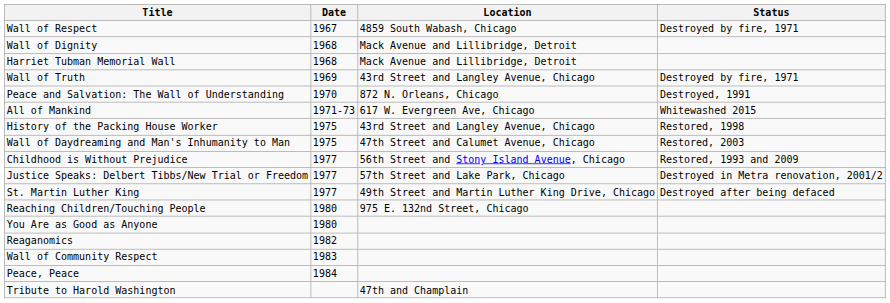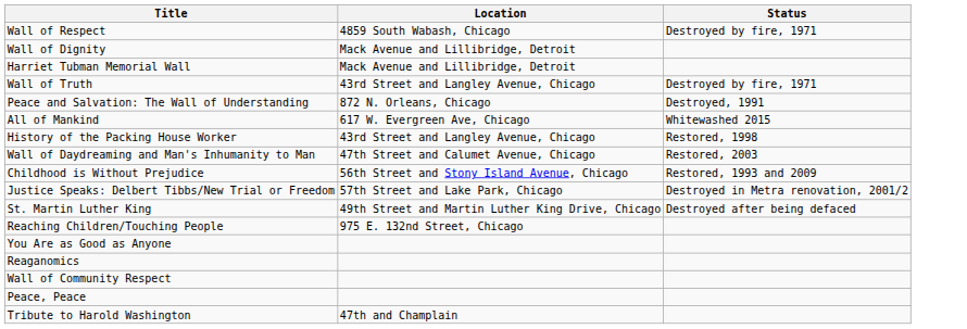 <table class="wikitable sortable" border="1">
 <tr>
 <th>Title</th>
-<th>Date</th>
 <th>Location</th>
 <th>Status</th>
 </tr>
 <tr>
 <td>Wall of Respect</td>
-<td>1967</td>
 <td>4859 South Wabash, Chicago</td>
 <td>Destroyed by fire, 1971</td>
 </tr>
 <tr>
 <td>Wall of Dignity</td>
-<td>1968</td>
 <td>Mack Avenue and Lillibridge, Detroit</td>
 <td></td>
 </tr>
 <tr>
 <td>Harriet Tubman Memorial Wall</td>
-<td>1968</td>
 <td>Mack Avenue and Lillibridge, Detroit</td>
 <td></td>
 </tr>
 <tr>
 <td>Wall of Truth</td>
-<td>1969</td>
 <td>43rd Street and Langley Avenue, Chicago</td>
 <td>Destroyed by fire, 1971</td>
 </tr>
 <tr>
 <td>Peace and Salvation: The Wall of Understanding</td>
-<td>1970</td>
 <td>872 N. Orleans, Chicago</td>
 <td>Destroyed, 1991</td>
 </tr>
 <tr>
 <td>All of Mankind</td>
-<td>1971-73</td>
 <td>617 W. Evergreen Ave, Chicago</td>
 <td>Whitewashed 2015</td>
 </tr>
 <tr>
 <td>History of the Packing House Worker</td>
-<td>1975</td>
 <td>43rd Street and Langley Avenue, Chicago</td>
 <td>Restored, 1998</td>
 </tr>
 <tr>
 <td>Wall of Daydreaming and Man's Inhumanity to Man</td>
-<td>1975</td>
 <td>47th Street and Calumet Avenue, Chicago</td>
 <td>Restored, 2003</td>
 </tr>
 <tr>
 <td>Childhood is Without Prejudice</td>
-<td>1977</td>
 <td>56th Street and <a href='#'>Stony Island Avenue</a>, Chicago</td>
 <td>Restored, 1993 and 2009</td>
 </tr>
 <tr>
 <td>Justice Speaks: Delbert Tibbs/New Trial or Freedom</td>
-<td>1977</td>
 <td>57th Street and Lake Park, Chicago</td>
 <td>Destroyed in Metra renovation, 2001/2</td>
 </tr>
 <tr>
 <td>St. Martin Luther King</td>
-<td>1977</td>
 <td>49th Street and Martin Luther King Drive, Chicago</td>
 <td>Destroyed after being defaced</td>
 </tr>
 <tr>
 <td>Reaching Children/Touching People</td>
-<td>1980</td>
 <td>975 E. 132nd Street, Chicago</td>
 <td></td>
 </tr>
 <tr>
 <td>You Are as Good as Anyone</td>
-<td>1980</td>
 <td></td>
 <td></td>
 </tr>
 <tr>
 <td>Reaganomics</td>
-<td>1982</td>
 <td></td>
 <td></td>
 </tr>
 <tr>
 <td>Wall of Community Respect</td>
-<td>1983</td>
 <td></td>
 <td></td>
 </tr>
 <tr>
 <td>Peace, Peace</td>
-<td>1984</td>
 <td></td>
 <td></td>
 </tr>
 <tr>
 <td>Tribute to Harold Washington</td>
-<td></td>
 <td>47th and Champlain</td>
 <td></td>
 </tr>
 </table>
